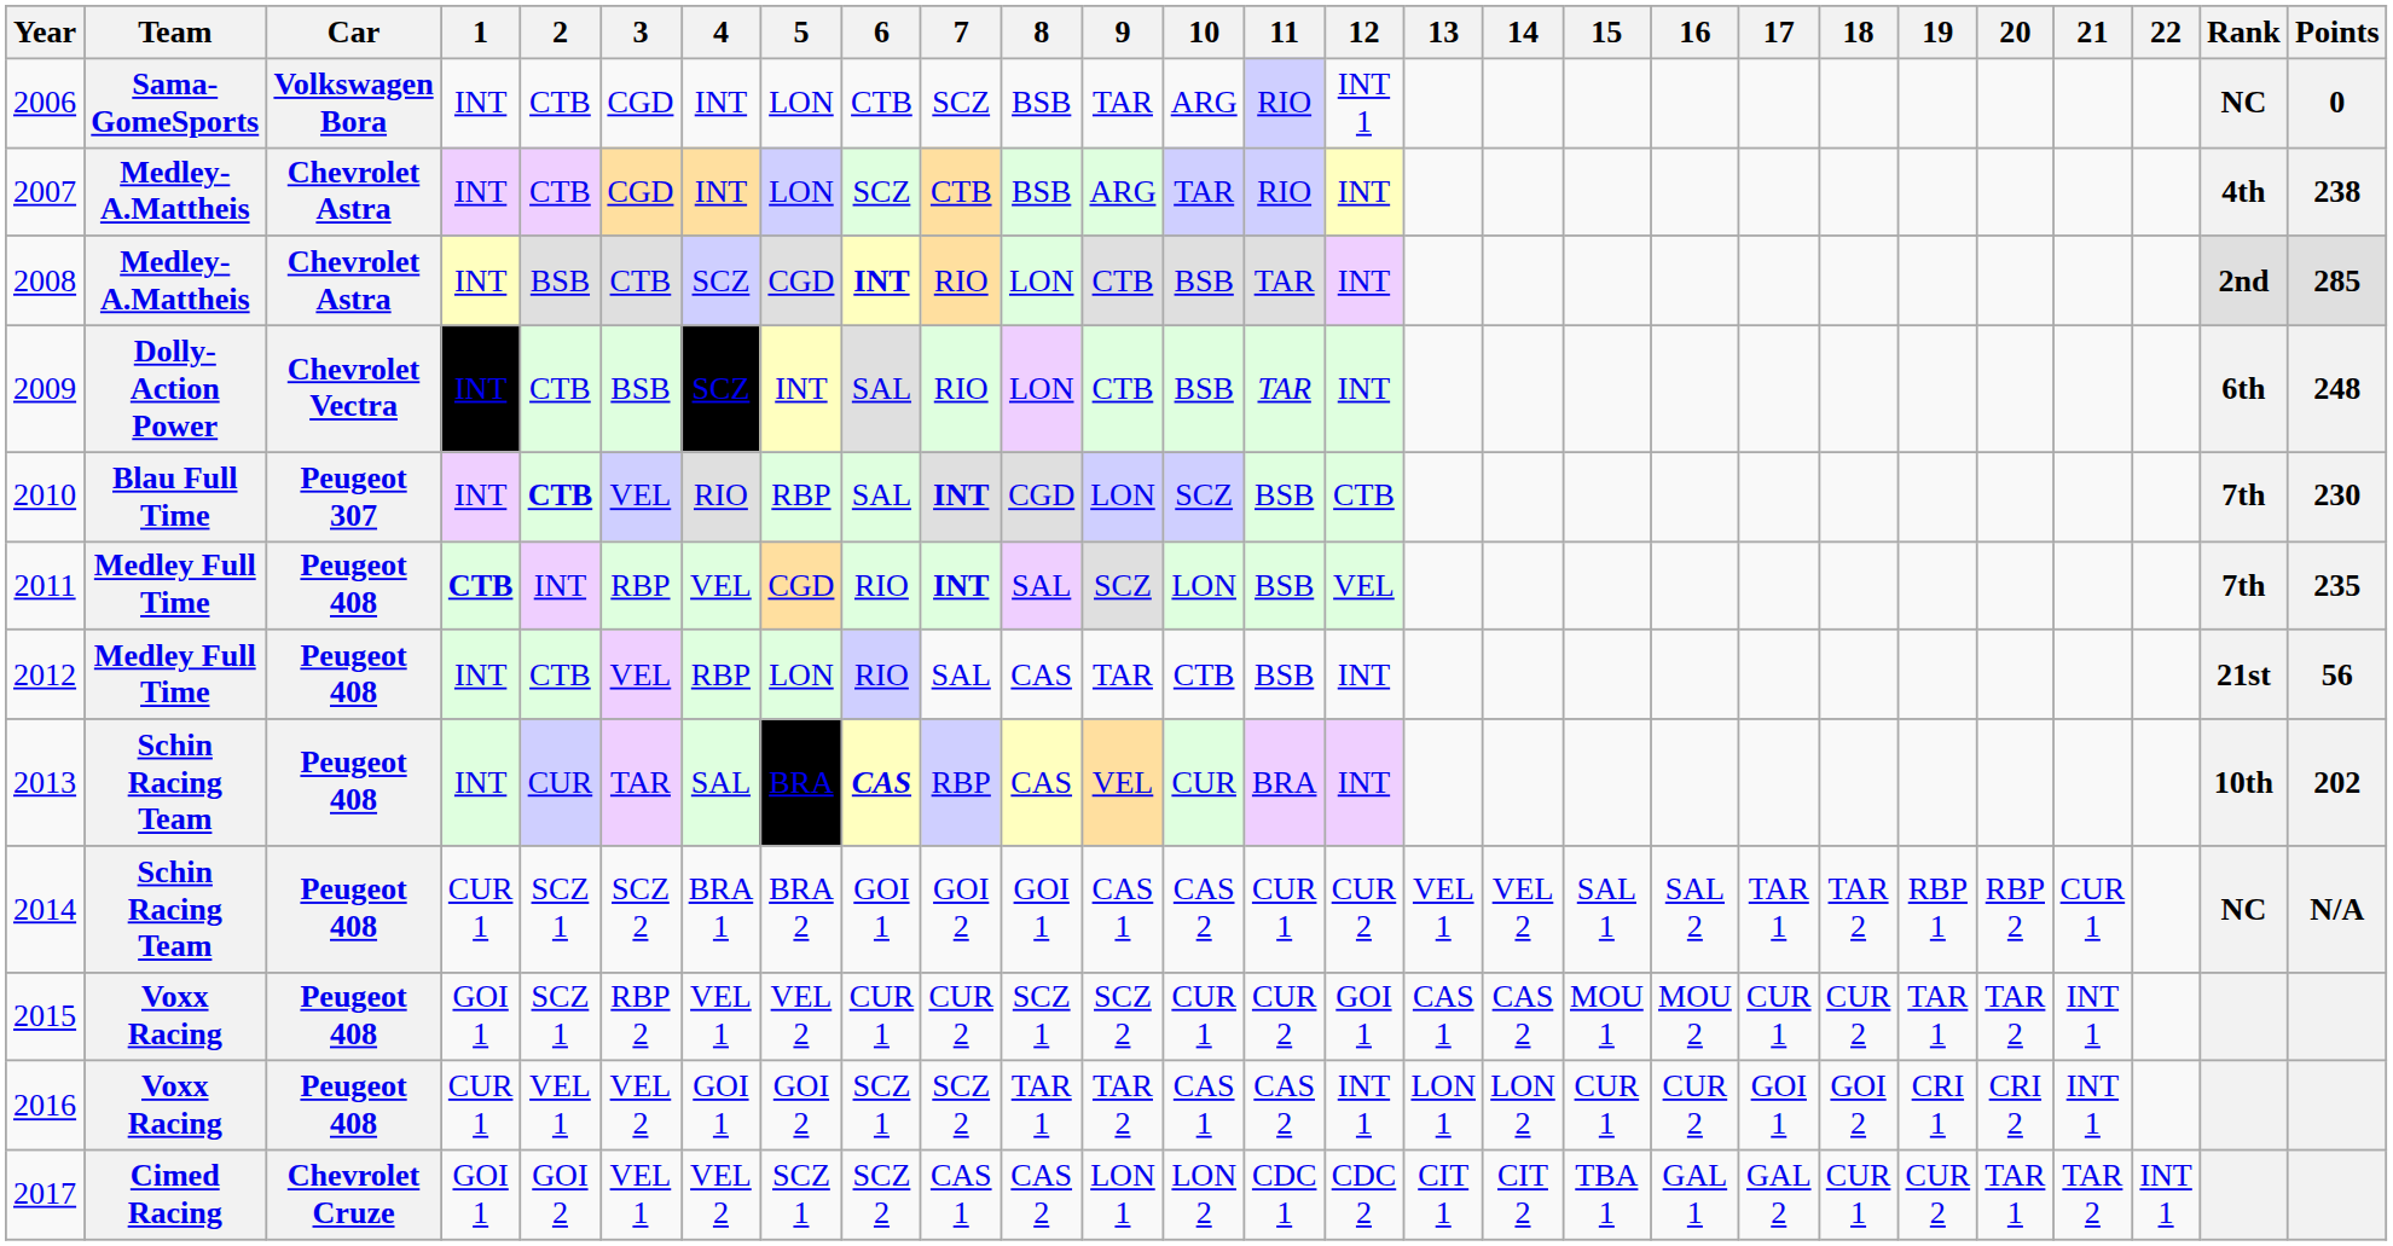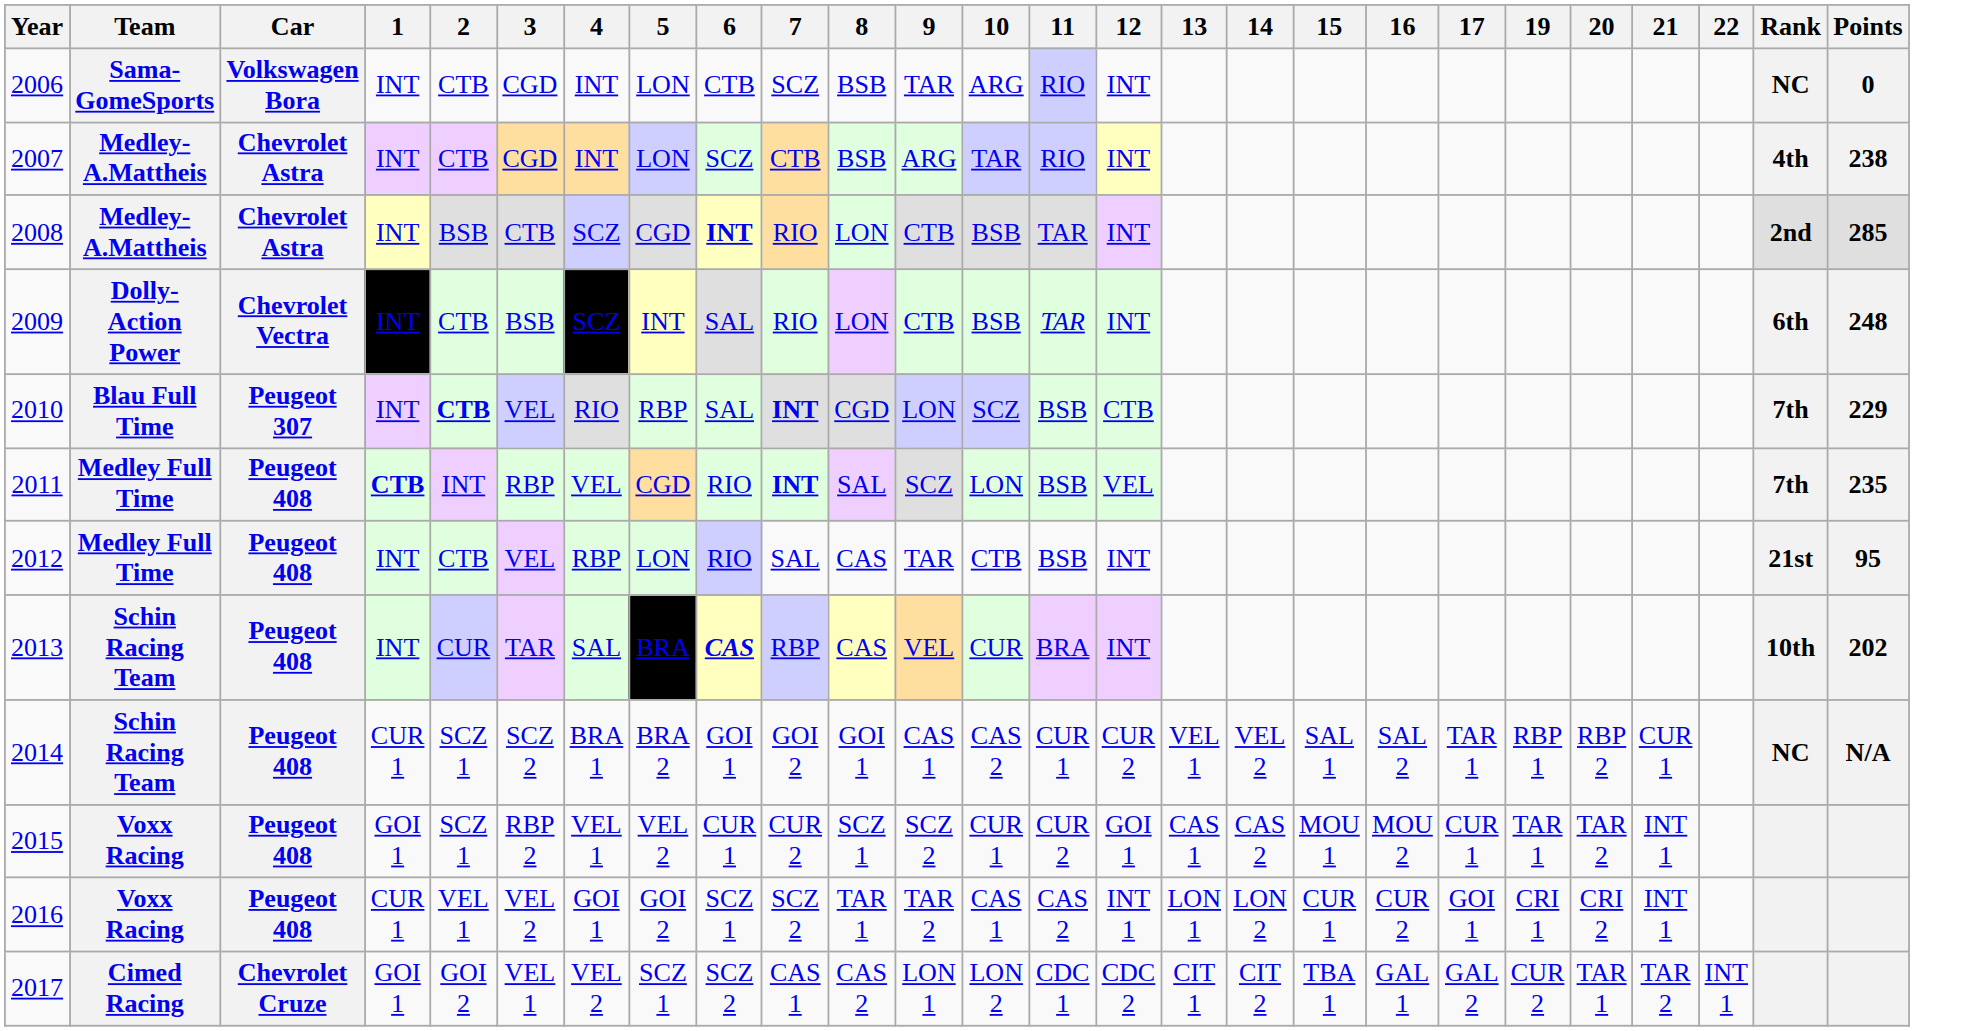 <table class="wikitable" style="text-align:center; font-size:90%">
 <tr>
 <th>Year</th>
 <th>Team</th>
 <th>Car</th>
 <th>1</th>
 <th>2</th>
 <th>3</th>
 <th>4</th>
 <th>5</th>
 <th>6</th>
 <th>7</th>
 <th>8</th>
 <th>9</th>
 <th>10</th>
 <th>11</th>
 <th>12</th>
 <th>13</th>
 <th>14</th>
 <th>15</th>
 <th>16</th>
 <th>17</th>
-<th>18</th>
 <th>19</th>
 <th>20</th>
 <th>21</th>
 <th>22</th>
 <th>Rank</th>
 <th>Points</th>
 </tr>
 <tr>
 <td><a href='#'>2006</a></td>
 <th><a href='#'>Sama-GomeSports</a></th>
 <th><a href='#'>Volkswagen Bora</a></th>
 <td><a href='#'>INT</a></td>
 <td><a href='#'>CTB</a></td>
 <td><a href='#'>CGD</a></td>
 <td><a href='#'>INT</a></td>
 <td><a href='#'>LON</a></td>
 <td><a href='#'>CTB</a></td>
 <td><a href='#'>SCZ</a></td>
 <td><a href='#'>BSB</a></td>
 <td><a href='#'>TAR</a></td>
 <td><a href='#'>ARG</a></td>
 <td style="background:#CFCFFF;"><a href='#'>RIO</a><br></td>
-<td><a href='#'>INT<br>1</a></td>
-<td></td>
+<td><a href='#'>INT</a></td>
 <td></td>
 <td></td>
 <td></td>
 <td></td>
 <td></td>
 <td></td>
 <td></td>
 <td></td>
 <td></td>
 <th>NC</th>
 <th>0</th>
 </tr>
 <tr>
 <td><a href='#'>2007</a></td>
 <th><a href='#'>Medley-A.Mattheis</a></th>
 <th><a href='#'>Chevrolet Astra</a></th>
 <td style="background:#EFCFFF;"><a href='#'>INT</a><br></td>
 <td style="background:#EFCFFF;"><a href='#'>CTB</a><br></td>
 <td style="background:#ffdf9f;"><a href='#'>CGD</a><br></td>
 <td style="background:#ffdf9f;"><a href='#'>INT</a><br></td>
 <td style="background:#CFCFFF;"><a href='#'>LON</a><br></td>
 <td style="background:#dfffdf;"><a href='#'>SCZ</a><br></td>
 <td style="background:#ffdf9f;"><a href='#'>CTB</a><br></td>
 <td style="background:#dfffdf;"><a href='#'>BSB</a><br></td>
 <td style="background:#dfffdf;"><a href='#'>ARG</a><br></td>
 <td style="background:#CFCFFF;"><a href='#'>TAR</a><br></td>
 <td style="background:#CFCFFF;"><a href='#'>RIO</a><br></td>
 <td style="background:#ffffbf;"><a href='#'>INT</a><br></td>
 <td></td>
 <td></td>
 <td></td>
 <td></td>
 <td></td>
 <td></td>
 <td></td>
 <td></td>
 <td></td>
-<td></td>
 <th>4th</th>
 <th>238</th>
 </tr>
 <tr>
 <td><a href='#'>2008</a></td>
 <th><a href='#'>Medley-A.Mattheis</a></th>
 <th><a href='#'>Chevrolet Astra</a></th>
 <td style="background:#ffffbf;"><a href='#'>INT</a><br></td>
 <td style="background:#dfdfdf;"><a href='#'>BSB</a><br></td>
 <td style="background:#dfdfdf;"><a href='#'>CTB</a><br></td>
 <td style="background:#CFCFFF;"><a href='#'>SCZ</a><br></td>
 <td style="background:#dfdfdf;"><a href='#'>CGD</a><br></td>
 <td style="background:#ffffbf;"><strong><a href='#'>INT</a></strong><br></td>
 <td style="background:#ffdf9f;"><a href='#'>RIO</a><br></td>
 <td style="background:#dfffdf;"><a href='#'>LON</a><br></td>
 <td style="background:#dfdfdf;"><a href='#'>CTB</a><br></td>
 <td style="background:#dfdfdf;"><a href='#'>BSB</a><br></td>
 <td style="background:#dfdfdf;"><a href='#'>TAR</a><br></td>
 <td style="background:#EFCFFF;"><a href='#'>INT</a><br></td>
-<td></td>
 <td></td>
 <td></td>
 <td></td>
 <td></td>
 <td></td>
 <td></td>
 <td></td>
 <td></td>
 <td></td>
 <td align="center" style="background:#DFDFDF;"><strong>2nd</strong></td>
 <td align="center" style="background:#DFDFDF;"><strong>285</strong></td>
 </tr>
 <tr>
 <td><a href='#'>2009</a></td>
 <th><a href='#'>Dolly-Action Power</a></th>
 <th><a href='#'>Chevrolet Vectra</a></th>
 <td style="background:#000000; color:white"><a href='#'>INT</a><br></td>
 <td style="background:#dfffdf;"><a href='#'>CTB</a><br></td>
 <td style="background:#dfffdf;"><a href='#'>BSB</a><br></td>
 <td style="background:#000000; color:white"><a href='#'>SCZ</a><br></td>
 <td style="background:#ffffbf;"><a href='#'>INT</a><br></td>
 <td style="background:#dfdfdf;"><a href='#'>SAL</a><br></td>
 <td style="background:#dfffdf;"><a href='#'>RIO</a><br></td>
 <td style="background:#EFCFFF;"><a href='#'>LON</a><br></td>
 <td style="background:#dfffdf;"><a href='#'>CTB</a><br></td>
 <td style="background:#dfffdf;"><a href='#'>BSB</a><br></td>
 <td style="background:#dfffdf;"><em><a href='#'>TAR</a></em><br></td>
 <td style="background:#dfffdf;"><a href='#'>INT</a><br></td>
 <td></td>
 <td></td>
 <td></td>
 <td></td>
 <td></td>
 <td></td>
 <td></td>
 <td></td>
 <td></td>
-<td></td>
 <th>6th</th>
 <th>248</th>
 </tr>
 <tr>
 <td><a href='#'>2010</a></td>
 <th><a href='#'>Blau Full Time</a></th>
 <th><a href='#'>Peugeot 307</a></th>
 <td style="background:#efcfff;"><a href='#'>INT</a><br></td>
 <td style="background:#dfffdf;"><strong><a href='#'>CTB</a></strong><br></td>
 <td style="background:#cfcfff;"><a href='#'>VEL</a><br></td>
 <td style="background:#DFDFDF;"><a href='#'>RIO</a><br></td>
 <td style="background:#dfffdf;"><a href='#'>RBP</a><br></td>
 <td style="background:#dfffdf;"><a href='#'>SAL</a><br></td>
 <td style="background:#DFDFDF;"><strong><a href='#'>INT</a></strong><br></td>
 <td style="background:#DFDFDF;"><a href='#'>CGD</a><br></td>
 <td style="background:#cfcfff;"><a href='#'>LON</a><br></td>
 <td style="background:#cfcfff;"><a href='#'>SCZ</a><br></td>
 <td style="background:#dfffdf;"><a href='#'>BSB</a><br></td>
 <td style="background:#dfffdf;"><a href='#'>CTB</a><br></td>
 <td></td>
 <td></td>
 <td></td>
 <td></td>
 <td></td>
 <td></td>
 <td></td>
 <td></td>
 <td></td>
-<td></td>
 <th>7th</th>
-<th>230</th>
+<th>229</th>
 </tr>
 <tr>
 <td><a href='#'>2011</a></td>
 <th><a href='#'>Medley Full Time</a></th>
 <th><a href='#'>Peugeot 408</a></th>
 <td style="background:#dfffdf;"><strong><a href='#'>CTB</a></strong><br></td>
 <td style="background:#efcfff;"><a href='#'>INT</a><br></td>
 <td style="background:#DFFFDF;"><a href='#'>RBP</a><br></td>
 <td style="background:#DFFFDF;"><a href='#'>VEL</a><br></td>
 <td style="background:#FFDF9F;"><a href='#'>CGD</a><br></td>
 <td style="background:#dfffdf;"><a href='#'>RIO</a><br></td>
 <td style="background:#DFFFDF;"><strong><a href='#'>INT</a></strong><br></td>
 <td style="background:#efcfff;"><a href='#'>SAL</a><br></td>
 <td style="background:#DFDFDF;"><a href='#'>SCZ</a><br></td>
 <td style="background:#DFFFDF;"><a href='#'>LON</a><br></td>
 <td style="background:#DFFFDF;"><a href='#'>BSB</a><br></td>
 <td style="background:#DFFFDF;"><a href='#'>VEL</a><br></td>
-<td></td>
 <td></td>
 <td></td>
 <td></td>
 <td></td>
 <td></td>
 <td></td>
 <td></td>
 <td></td>
 <td></td>
 <th>7th</th>
 <th>235</th>
 </tr>
 <tr>
 <td><a href='#'>2012</a></td>
 <th><a href='#'>Medley Full Time</a></th>
 <th><a href='#'>Peugeot 408</a></th>
 <td style="background:#dfffdf;"><a href='#'>INT</a><br></td>
 <td style="background:#dfffdf;"><a href='#'>CTB</a><br></td>
 <td style="background:#efcfff;"><a href='#'>VEL</a><br></td>
 <td style="background:#dfffdf;"><a href='#'>RBP</a><br></td>
 <td style="background:#dfffdf;"><a href='#'>LON</a><br></td>
 <td style="background:#cfcfff;"><a href='#'>RIO</a><br></td>
 <td><a href='#'>SAL</a></td>
 <td><a href='#'>CAS</a></td>
 <td><a href='#'>TAR</a></td>
 <td><a href='#'>CTB</a></td>
 <td><a href='#'>BSB</a></td>
 <td><a href='#'>INT</a></td>
 <td></td>
 <td></td>
 <td></td>
 <td></td>
 <td></td>
 <td></td>
 <td></td>
 <td></td>
 <td></td>
-<td></td>
 <th>21st</th>
-<th>56</th>
+<th>95</th>
 </tr>
 <tr>
 <td><a href='#'>2013</a></td>
 <th><a href='#'>Schin Racing Team</a></th>
 <th><a href='#'>Peugeot 408</a></th>
 <td style="background:#DFFFDF;"><a href='#'>INT</a><br></td>
 <td style="background:#cfcfff;"><a href='#'>CUR</a><br></td>
 <td style="background:#efcfff;"><a href='#'>TAR</a><br></td>
 <td style="background:#DFFFDF;"><a href='#'>SAL</a><br></td>
 <td style="background:black; color:white;"><a href='#'>BRA</a><br></td>
 <td style="background:#FFFFBF;"><a href='#'><strong><em>CAS</em></strong></a><br></td>
 <td style="background:#cfcfff;"><a href='#'>RBP</a><br></td>
 <td style="background:#FFFFBF;"><a href='#'>CAS</a><br></td>
 <td style="background:#FFDF9F;"><a href='#'>VEL</a><br></td>
 <td style="background:#DFFFDF;"><a href='#'>CUR</a><br></td>
 <td style="background:#efcfff;"><a href='#'>BRA</a><br></td>
 <td style="background:#efcfff;"><a href='#'>INT</a><br></td>
-<td></td>
 <td></td>
 <td></td>
 <td></td>
 <td></td>
 <td></td>
 <td></td>
 <td></td>
 <td></td>
 <td></td>
 <th>10th</th>
 <th>202</th>
 </tr>
 <tr>
 <td><a href='#'>2014</a></td>
 <th><a href='#'>Schin Racing Team</a></th>
 <th><a href='#'>Peugeot 408</a></th>
 <td><a href='#'>CUR<br>1</a></td>
 <td><a href='#'>SCZ<br>1</a></td>
 <td><a href='#'>SCZ<br>2</a></td>
 <td><a href='#'>BRA<br>1</a></td>
 <td><a href='#'>BRA<br>2</a></td>
 <td><a href='#'>GOI<br>1</a></td>
 <td><a href='#'>GOI<br>2</a></td>
 <td><a href='#'>GOI<br>1</a></td>
 <td><a href='#'>CAS<br>1</a></td>
 <td><a href='#'>CAS<br>2</a></td>
 <td><a href='#'>CUR<br>1</a></td>
 <td><a href='#'>CUR<br>2</a></td>
 <td><a href='#'>VEL<br>1</a></td>
 <td><a href='#'>VEL<br>2</a></td>
 <td><a href='#'>SAL<br>1</a></td>
 <td><a href='#'>SAL<br>2</a></td>
 <td><a href='#'>TAR<br>1</a></td>
-<td><a href='#'>TAR<br>2</a></td>
 <td><a href='#'>RBP<br>1</a></td>
 <td><a href='#'>RBP<br>2</a></td>
 <td><a href='#'>CUR<br>1</a></td>
 <td></td>
 <th>NC</th>
 <th>N/A</th>
 </tr>
 <tr>
 <td><a href='#'>2015</a></td>
 <th><a href='#'>Voxx Racing</a></th>
 <th><a href='#'>Peugeot 408</a></th>
 <td><a href='#'>GOI<br>1</a></td>
 <td><a href='#'>SCZ<br>1</a></td>
 <td><a href='#'>RBP<br>2</a></td>
 <td><a href='#'>VEL<br>1</a></td>
 <td><a href='#'>VEL<br>2</a></td>
 <td><a href='#'>CUR<br>1</a></td>
 <td><a href='#'>CUR<br>2</a></td>
 <td><a href='#'>SCZ<br>1</a></td>
 <td><a href='#'>SCZ<br>2</a></td>
 <td><a href='#'>CUR<br>1</a></td>
 <td><a href='#'>CUR<br>2</a></td>
 <td><a href='#'>GOI<br>1</a></td>
 <td><a href='#'>CAS<br>1</a></td>
 <td><a href='#'>CAS<br>2</a></td>
 <td><a href='#'>MOU<br>1</a></td>
 <td><a href='#'>MOU<br>2</a></td>
 <td><a href='#'>CUR<br>1</a></td>
-<td><a href='#'>CUR<br>2</a></td>
 <td><a href='#'>TAR<br>1</a></td>
 <td><a href='#'>TAR<br>2</a></td>
 <td><a href='#'>INT<br>1</a></td>
 <td></td>
 <th></th>
 <th></th>
 </tr>
 <tr>
 <td><a href='#'>2016</a></td>
 <th><a href='#'>Voxx Racing</a></th>
 <th><a href='#'>Peugeot 408</a></th>
 <td><a href='#'>CUR<br>1</a></td>
 <td><a href='#'>VEL<br>1</a></td>
 <td><a href='#'>VEL<br>2</a></td>
 <td><a href='#'>GOI<br>1</a></td>
 <td><a href='#'>GOI<br>2</a></td>
 <td><a href='#'>SCZ<br>1</a></td>
 <td><a href='#'>SCZ<br>2</a></td>
 <td><a href='#'>TAR<br>1</a></td>
 <td><a href='#'>TAR<br>2</a></td>
 <td><a href='#'>CAS<br>1</a></td>
 <td><a href='#'>CAS<br>2</a></td>
 <td><a href='#'>INT<br>1</a></td>
 <td><a href='#'>LON<br>1</a></td>
 <td><a href='#'>LON<br>2</a></td>
 <td><a href='#'>CUR<br>1</a></td>
 <td><a href='#'>CUR<br>2</a></td>
 <td><a href='#'>GOI<br>1</a></td>
-<td><a href='#'>GOI<br>2</a></td>
 <td><a href='#'>CRI<br>1</a></td>
 <td><a href='#'>CRI<br>2</a></td>
 <td><a href='#'>INT<br>1</a></td>
 <td></td>
 <th></th>
 <th></th>
 </tr>
 <tr>
 <td><a href='#'>2017</a></td>
 <th><a href='#'>Cimed Racing</a></th>
 <th><a href='#'>Chevrolet Cruze</a></th>
 <td><a href='#'>GOI<br>1</a></td>
 <td><a href='#'>GOI<br>2</a></td>
 <td><a href='#'>VEL<br>1</a></td>
 <td><a href='#'>VEL<br>2</a></td>
 <td><a href='#'>SCZ<br>1</a></td>
 <td><a href='#'>SCZ<br>2</a></td>
 <td><a href='#'>CAS<br>1</a></td>
 <td><a href='#'>CAS<br>2</a></td>
 <td><a href='#'>LON<br>1</a></td>
 <td><a href='#'>LON<br>2</a></td>
 <td><a href='#'>CDC<br>1</a></td>
 <td><a href='#'>CDC<br>2</a></td>
 <td><a href='#'>CIT<br>1</a></td>
 <td><a href='#'>CIT<br>2</a></td>
 <td><a href='#'>TBA<br>1</a></td>
 <td><a href='#'>GAL<br>1</a></td>
 <td><a href='#'>GAL<br>2</a></td>
-<td><a href='#'>CUR<br>1</a></td>
 <td><a href='#'>CUR<br>2</a></td>
 <td><a href='#'>TAR<br>1</a></td>
 <td><a href='#'>TAR<br>2</a></td>
 <td><a href='#'>INT<br>1</a></td>
 <th></th>
 <th></th>
 </tr>
 </table>
